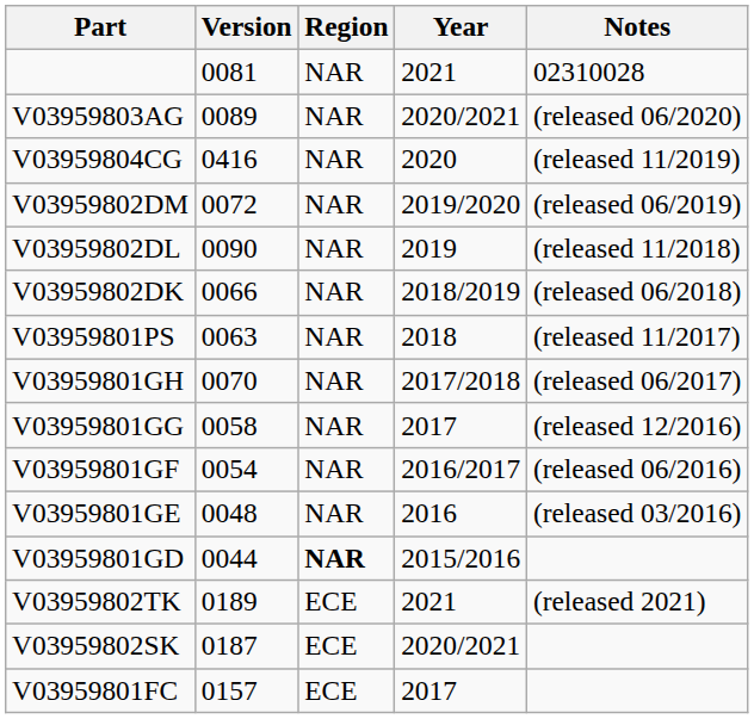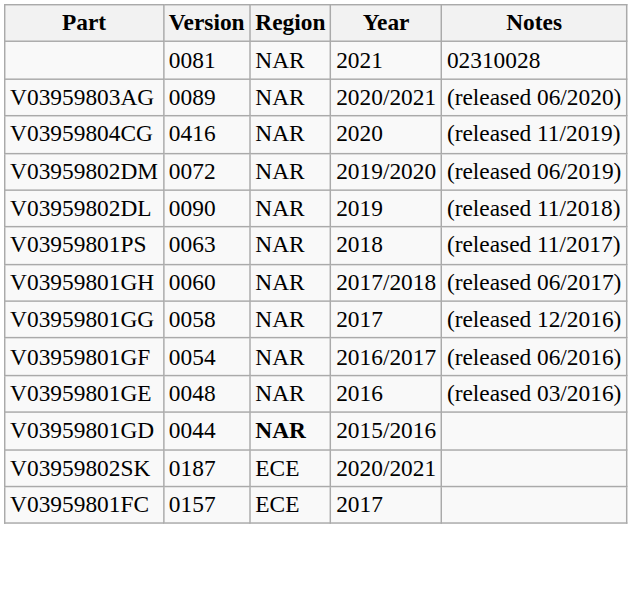 <table class="wikitable sortable sticky-header">
 <tr>
 <th>Part</th>
 <th>Version</th>
 <th>Region</th>
 <th>Year</th>
 <th>Notes</th>
 </tr>
 <tr>
 <td></td>
 <td>0081</td>
 <td>NAR</td>
 <td>2021</td>
 <td>02310028</td>
 </tr>
 <tr>
 <td>V03959803AG</td>
 <td>0089</td>
 <td>NAR</td>
 <td>2020/2021</td>
 <td>(released 06/2020)</td>
 </tr>
 <tr>
 <td>V03959804CG</td>
 <td>0416</td>
 <td>NAR</td>
 <td>2020</td>
 <td>(released 11/2019)</td>
 </tr>
 <tr>
 <td>V03959802DM</td>
 <td>0072</td>
 <td>NAR</td>
 <td>2019/2020</td>
 <td>(released 06/2019)</td>
 </tr>
 <tr>
 <td>V03959802DL</td>
 <td>0090</td>
 <td>NAR</td>
 <td>2019</td>
 <td>(released 11/2018)</td>
 </tr>
 <tr>
-<td>V03959802DK</td>
-<td>0066</td>
-<td>NAR</td>
-<td>2018/2019</td>
-<td>(released 06/2018)</td>
-</tr>
-<tr>
 <td>V03959801PS</td>
 <td>0063</td>
 <td>NAR</td>
 <td>2018</td>
 <td>(released 11/2017)</td>
 </tr>
 <tr>
 <td>V03959801GH</td>
-<td>0070</td>
+<td>0060</td>
 <td>NAR</td>
 <td>2017/2018</td>
 <td>(released 06/2017)</td>
 </tr>
 <tr>
 <td>V03959801GG</td>
 <td>0058</td>
 <td>NAR</td>
 <td>2017</td>
 <td>(released 12/2016)</td>
 </tr>
 <tr>
 <td>V03959801GF</td>
 <td>0054</td>
 <td>NAR</td>
 <td>2016/2017</td>
 <td>(released 06/2016)</td>
 </tr>
 <tr>
 <td>V03959801GE</td>
 <td>0048</td>
 <td>NAR</td>
 <td>2016</td>
 <td>(released 03/2016)</td>
 </tr>
 <tr>
 <td>V03959801GD</td>
 <td>0044</td>
 <td><strong>NAR</strong></td>
 <td>2015/2016</td>
 <td></td>
 </tr>
 <tr>
-<td>V03959802TK</td>
-<td>0189</td>
-<td>ECE</td>
-<td>2021</td>
-<td>(released 2021)</td>
-</tr>
-<tr>
 <td>V03959802SK</td>
 <td>0187</td>
 <td>ECE</td>
 <td>2020/2021</td>
 <td></td>
 </tr>
 <tr>
 <td>V03959801FC</td>
 <td>0157</td>
 <td>ECE</td>
 <td>2017</td>
 <td></td>
 </tr>
 </table>
